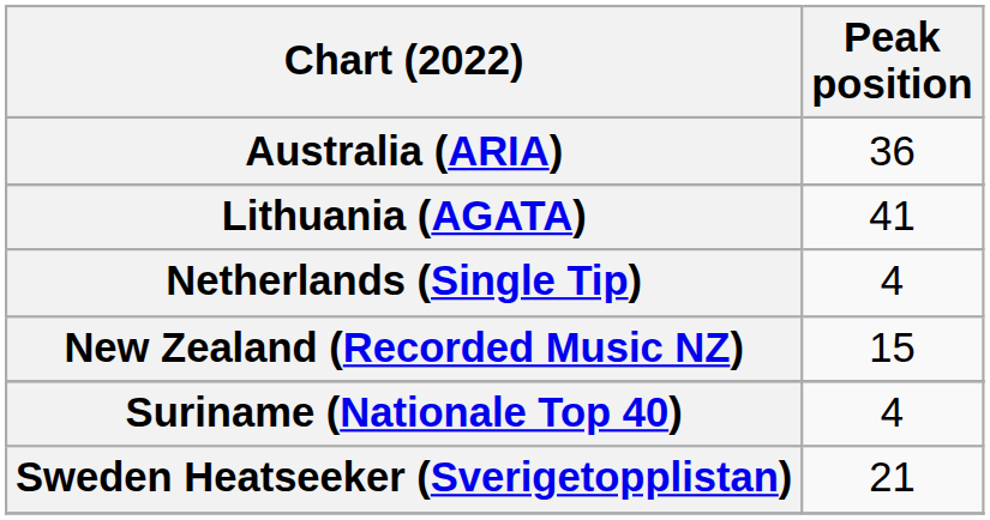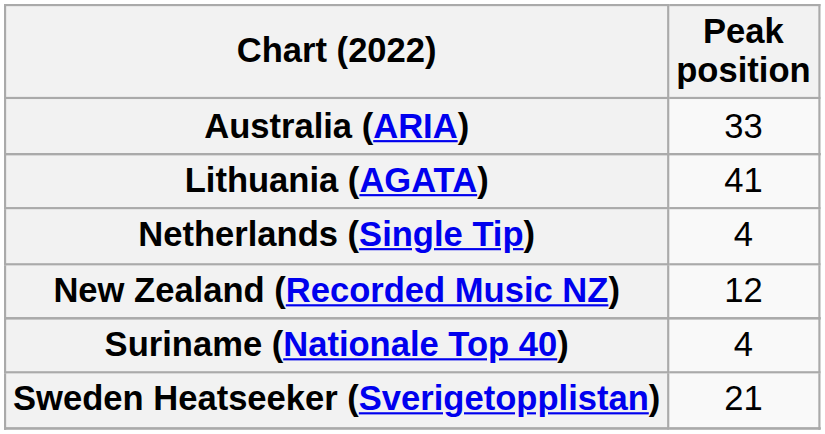 <table class="wikitable sortable plainrowheaders" style="text-align:center">
 <tr>
 <th scope="col">Chart (2022)</th>
 <th scope="col">Peak<br>position</th>
 </tr>
 <tr>
 <th scope="row">Australia (<a href='#'>ARIA</a>)</th>
-<td>36</td>
+<td>33</td>
 </tr>
 <tr>
 </tr>
 <tr>
 </tr>
 <tr>
 </tr>
 <tr>
 <th scope="row">Lithuania (<a href='#'>AGATA</a>)</th>
 <td>41</td>
 </tr>
 <tr>
 <th scope="row">Netherlands (<a href='#'>Single Tip</a>)</th>
 <td>4</td>
 </tr>
 <tr>
 <th scope="row">New Zealand (<a href='#'>Recorded Music NZ</a>)</th>
-<td>15</td>
+<td>12</td>
 </tr>
 <tr>
 </tr>
 <tr>
 </tr>
 <tr>
 <th scope="row">Suriname (<a href='#'>Nationale Top 40</a>)</th>
 <td>4</td>
 </tr>
 <tr>
 <th scope="row">Sweden Heatseeker (<a href='#'>Sverigetopplistan</a>)</th>
 <td>21</td>
 </tr>
 <tr>
 </tr>
 <tr>
 </tr>
 <tr>
 </tr>
 <tr>
 </tr>
 </table>
